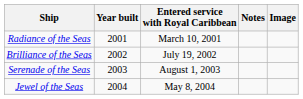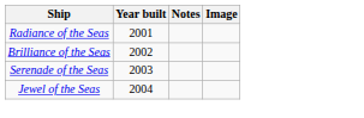 <table class="wikitable" style="text-align: center;">
 <tr>
 <th>Ship</th>
 <th>Year built</th>
-<th>Entered service<br>with Royal Caribbean</th>
 <th>Notes</th>
 <th>Image</th>
 </tr>
 <tr>
 <td><em><a href='#'>Radiance of the Seas</a></em></td>
 <td>2001</td>
-<td>March 10, 2001</td>
 <td></td>
 <td></td>
 </tr>
 <tr>
 <td><em><a href='#'>Brilliance of the Seas</a></em></td>
 <td>2002</td>
-<td>July 19, 2002</td>
 <td></td>
 <td></td>
 </tr>
 <tr>
 <td><em><a href='#'>Serenade of the Seas</a></em></td>
 <td>2003</td>
-<td>August 1, 2003</td>
 <td></td>
 <td></td>
 </tr>
 <tr>
 <td><em><a href='#'>Jewel of the Seas</a></em></td>
 <td>2004</td>
-<td>May 8, 2004</td>
 <td></td>
 <td></td>
 </tr>
 </table>
